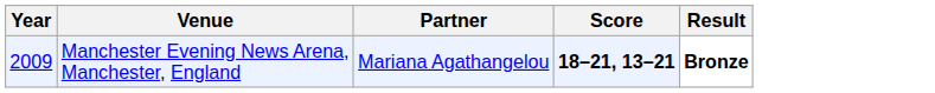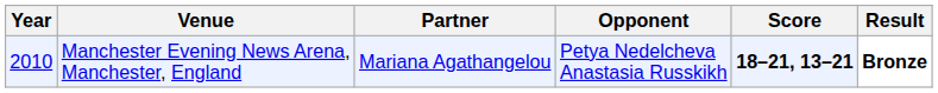 <table class="sortable wikitable" style="font-size: 90%;">
 <tr>
 <th>Year</th>
 <th>Venue</th>
 <th>Partner</th>
+<th>Opponent</th>
 <th>Score</th>
 <th>Result</th>
 </tr>
 <tr style="background:#ECF2FF">
-<td align="center"><a href='#'>2009</a></td>
+<td align="center"><a href='#'>2010</a></td>
 <td align="left"><a href='#'>Manchester Evening News Arena</a>,<br><a href='#'>Manchester</a>, <a href='#'>England</a></td>
 <td align="left"> <a href='#'>Mariana Agathangelou</a></td>
+<td align="left"> <a href='#'>Petya Nedelcheva</a><br> <a href='#'>Anastasia Russkikh</a></td>
 <td align="left"><strong>18–21, 13–21</strong></td>
 <td style="text-align:left; background:white"> <strong>Bronze</strong></td>
 </tr>
 </table>
